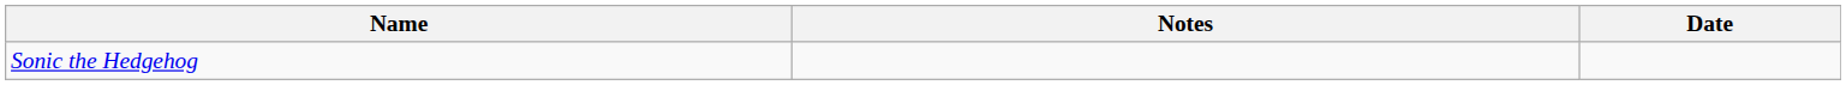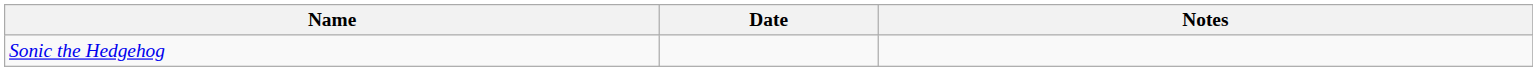 <table class="wikitable sortable" style="margin:left; text-align: left; width:100%;">
 <tr>
 <th width=30%>Name</th>
+<th width=10%>Date</th>
 <th width=30% class="unsortable">Notes</th>
-<th width=10%>Date</th>
 </tr>
 <tr>
 <td style="font-style:italic;"><a href='#'>Sonic the Hedgehog</a></td>
+<td style="text-align:center;"></td>
 <td></td>
-<td style="text-align:center;"></td>
 </tr>
 </table>
